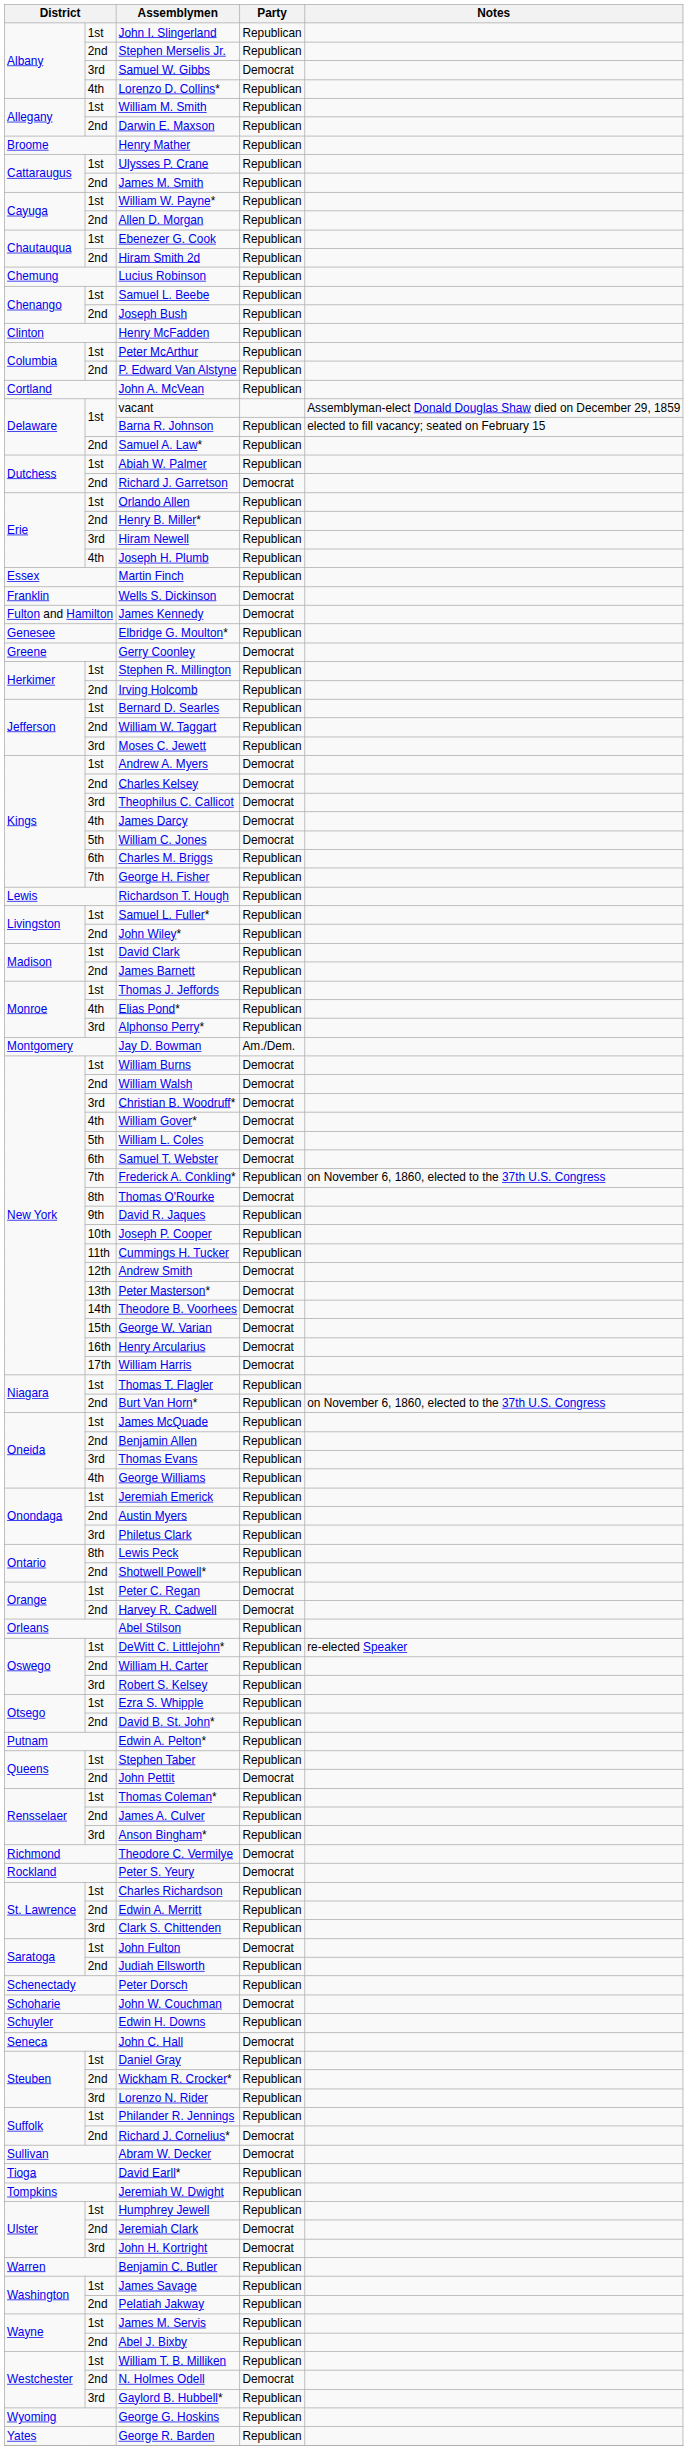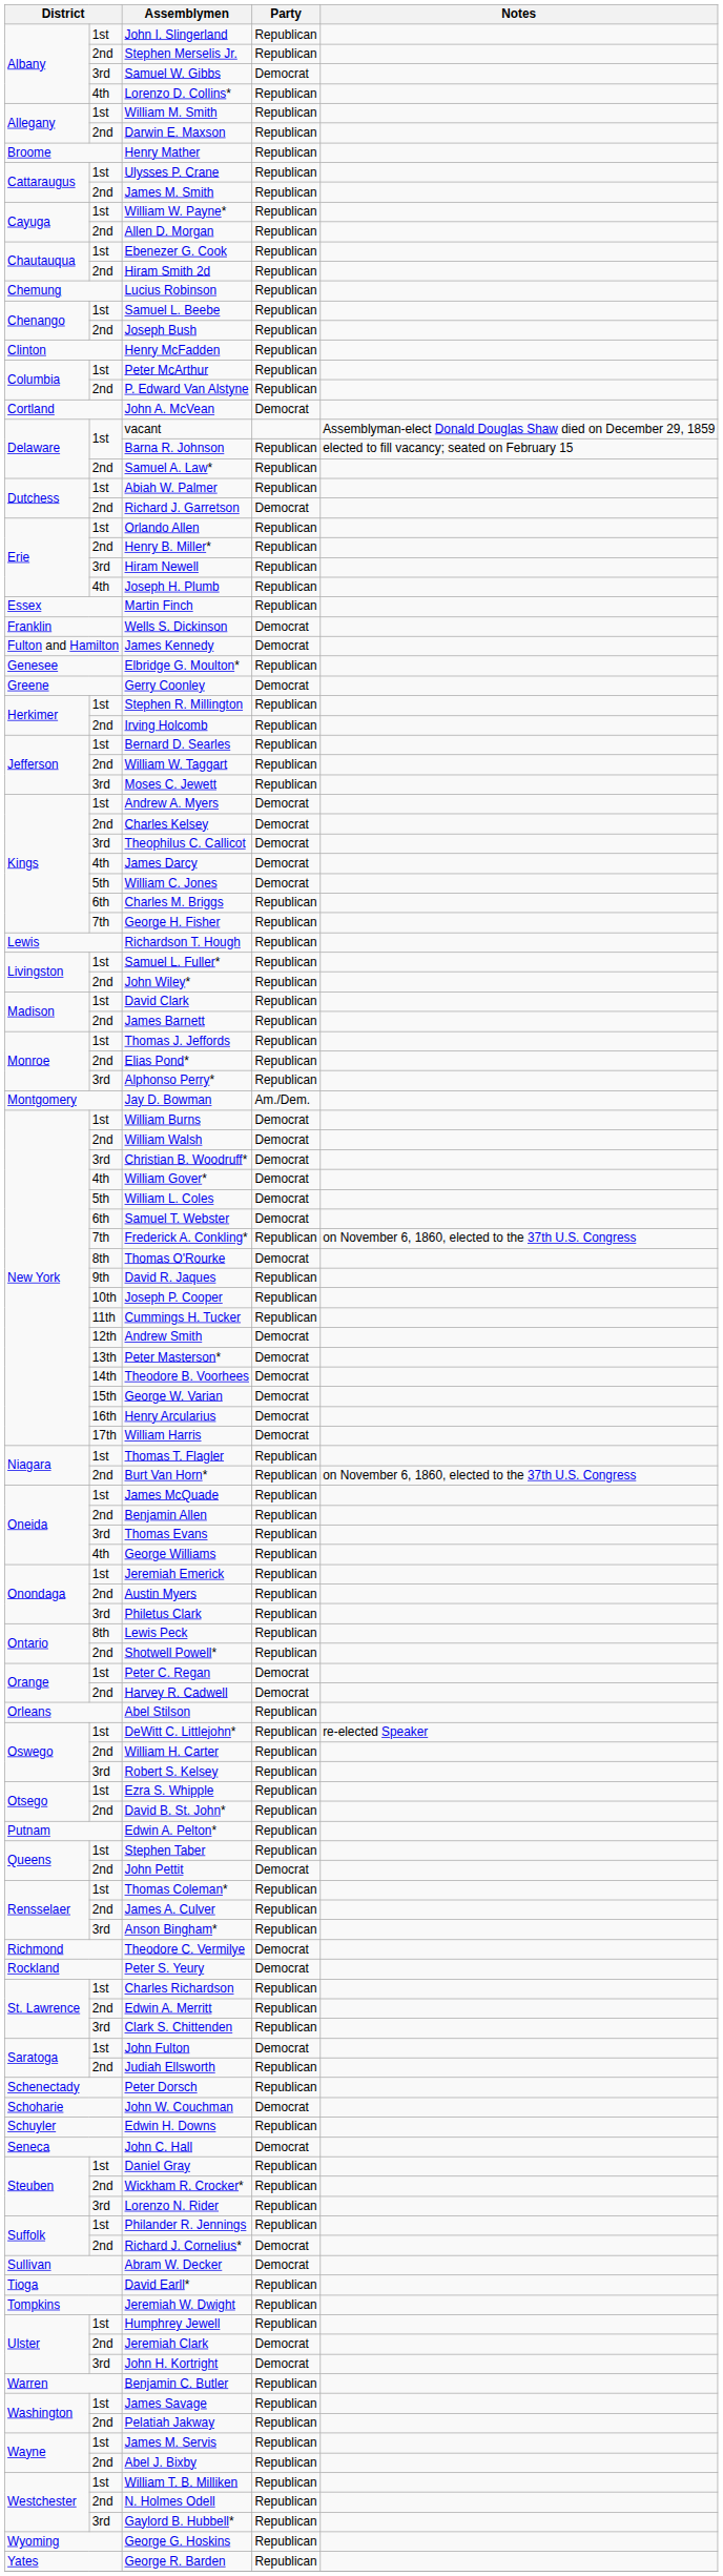 <table class=wikitable>
 <tr>
 <th colspan="2">District</th>
 <th>Assemblymen</th>
 <th>Party</th>
 <th>Notes</th>
 </tr>
 <tr>
 <td rowspan="4"><a href='#'>Albany</a></td>
 <td>1st</td>
 <td><a href='#'>John I. Slingerland</a></td>
 <td>Republican</td>
 <td></td>
 </tr>
 <tr>
 <td>2nd</td>
 <td><a href='#'>Stephen Merselis Jr.</a></td>
 <td>Republican</td>
 <td></td>
 </tr>
 <tr>
 <td>3rd</td>
 <td><a href='#'>Samuel W. Gibbs</a></td>
 <td>Democrat</td>
 <td></td>
 </tr>
 <tr>
 <td>4th</td>
 <td><a href='#'>Lorenzo D. Collins</a>*</td>
 <td>Republican</td>
 <td></td>
 </tr>
 <tr>
 <td rowspan="2"><a href='#'>Allegany</a></td>
 <td>1st</td>
 <td><a href='#'>William M. Smith</a></td>
 <td>Republican</td>
 <td></td>
 </tr>
 <tr>
 <td>2nd</td>
 <td><a href='#'>Darwin E. Maxson</a></td>
 <td>Republican</td>
 <td></td>
 </tr>
 <tr>
 <td colspan="2"><a href='#'>Broome</a></td>
 <td><a href='#'>Henry Mather</a></td>
 <td>Republican</td>
 <td></td>
 </tr>
 <tr>
 <td rowspan="2"><a href='#'>Cattaraugus</a></td>
 <td>1st</td>
 <td><a href='#'>Ulysses P. Crane</a></td>
 <td>Republican</td>
 <td></td>
 </tr>
 <tr>
 <td>2nd</td>
 <td><a href='#'>James M. Smith</a></td>
 <td>Republican</td>
 <td></td>
 </tr>
 <tr>
 <td rowspan="2"><a href='#'>Cayuga</a></td>
 <td>1st</td>
 <td><a href='#'>William W. Payne</a>*</td>
 <td>Republican</td>
 <td></td>
 </tr>
 <tr>
 <td>2nd</td>
 <td><a href='#'>Allen D. Morgan</a></td>
 <td>Republican</td>
 <td></td>
 </tr>
 <tr>
 <td rowspan="2"><a href='#'>Chautauqua</a></td>
 <td>1st</td>
 <td><a href='#'>Ebenezer G. Cook</a></td>
 <td>Republican</td>
 <td></td>
 </tr>
 <tr>
 <td>2nd</td>
 <td><a href='#'>Hiram Smith 2d</a></td>
 <td>Republican</td>
 <td></td>
 </tr>
 <tr>
 <td colspan="2"><a href='#'>Chemung</a></td>
 <td><a href='#'>Lucius Robinson</a></td>
 <td>Republican</td>
 <td></td>
 </tr>
 <tr>
 <td rowspan="2"><a href='#'>Chenango</a></td>
 <td>1st</td>
 <td><a href='#'>Samuel L. Beebe</a></td>
 <td>Republican</td>
 <td></td>
 </tr>
 <tr>
 <td>2nd</td>
 <td><a href='#'>Joseph Bush</a></td>
 <td>Republican</td>
 <td></td>
 </tr>
 <tr>
 <td colspan="2"><a href='#'>Clinton</a></td>
 <td><a href='#'>Henry McFadden</a></td>
 <td>Republican</td>
 <td></td>
 </tr>
 <tr>
 <td rowspan="2"><a href='#'>Columbia</a></td>
 <td>1st</td>
 <td><a href='#'>Peter McArthur</a></td>
 <td>Republican</td>
 <td></td>
 </tr>
 <tr>
 <td>2nd</td>
 <td><a href='#'>P. Edward Van Alstyne</a></td>
 <td>Republican</td>
 <td></td>
 </tr>
 <tr>
 <td colspan="2"><a href='#'>Cortland</a></td>
 <td><a href='#'>John A. McVean</a></td>
-<td>Republican</td>
+<td>Democrat</td>
 <td></td>
 </tr>
 <tr>
 <td rowspan="3"><a href='#'>Delaware</a></td>
 <td rowspan="2">1st</td>
 <td>vacant</td>
 <td></td>
 <td>Assemblyman-elect <a href='#'>Donald Douglas Shaw</a> died on December 29, 1859</td>
 </tr>
 <tr>
 <td><a href='#'>Barna R. Johnson</a></td>
 <td>Republican</td>
 <td>elected to fill vacancy; seated on February 15</td>
 </tr>
 <tr>
 <td>2nd</td>
 <td><a href='#'>Samuel A. Law</a>*</td>
 <td>Republican</td>
 <td></td>
 </tr>
 <tr>
 <td rowspan="2"><a href='#'>Dutchess</a></td>
 <td>1st</td>
 <td><a href='#'>Abiah W. Palmer</a></td>
 <td>Republican</td>
 <td></td>
 </tr>
 <tr>
 <td>2nd</td>
 <td><a href='#'>Richard J. Garretson</a></td>
 <td>Democrat</td>
 <td></td>
 </tr>
 <tr>
 <td rowspan="4"><a href='#'>Erie</a></td>
 <td>1st</td>
 <td><a href='#'>Orlando Allen</a></td>
 <td>Republican</td>
 <td></td>
 </tr>
 <tr>
 <td>2nd</td>
 <td><a href='#'>Henry B. Miller</a>*</td>
 <td>Republican</td>
 <td></td>
 </tr>
 <tr>
 <td>3rd</td>
 <td><a href='#'>Hiram Newell</a></td>
 <td>Republican</td>
 <td></td>
 </tr>
 <tr>
 <td>4th</td>
 <td><a href='#'>Joseph H. Plumb</a></td>
 <td>Republican</td>
 <td></td>
 </tr>
 <tr>
 <td colspan="2"><a href='#'>Essex</a></td>
 <td><a href='#'>Martin Finch</a></td>
 <td>Republican</td>
 <td></td>
 </tr>
 <tr>
 <td colspan="2"><a href='#'>Franklin</a></td>
 <td><a href='#'>Wells S. Dickinson</a></td>
 <td>Democrat</td>
 <td></td>
 </tr>
 <tr>
 <td colspan="2"><a href='#'>Fulton</a> and <a href='#'>Hamilton</a></td>
 <td><a href='#'>James Kennedy</a></td>
 <td>Democrat</td>
 <td></td>
 </tr>
 <tr>
 <td colspan="2"><a href='#'>Genesee</a></td>
 <td><a href='#'>Elbridge G. Moulton</a>*</td>
 <td>Republican</td>
 <td></td>
 </tr>
 <tr>
 <td colspan="2"><a href='#'>Greene</a></td>
 <td><a href='#'>Gerry Coonley</a></td>
 <td>Democrat</td>
 <td></td>
 </tr>
 <tr>
 <td rowspan="2"><a href='#'>Herkimer</a></td>
 <td>1st</td>
 <td><a href='#'>Stephen R. Millington</a></td>
 <td>Republican</td>
 <td></td>
 </tr>
 <tr>
 <td>2nd</td>
 <td><a href='#'>Irving Holcomb</a></td>
 <td>Republican</td>
 <td></td>
 </tr>
 <tr>
 <td rowspan="3"><a href='#'>Jefferson</a></td>
 <td>1st</td>
 <td><a href='#'>Bernard D. Searles</a></td>
 <td>Republican</td>
 <td></td>
 </tr>
 <tr>
 <td>2nd</td>
 <td><a href='#'>William W. Taggart</a></td>
 <td>Republican</td>
 <td></td>
 </tr>
 <tr>
 <td>3rd</td>
 <td><a href='#'>Moses C. Jewett</a></td>
 <td>Republican</td>
 <td></td>
 </tr>
 <tr>
 <td rowspan="7"><a href='#'>Kings</a></td>
 <td>1st</td>
 <td><a href='#'>Andrew A. Myers</a></td>
 <td>Democrat</td>
 <td></td>
 </tr>
 <tr>
 <td>2nd</td>
 <td><a href='#'>Charles Kelsey</a></td>
 <td>Democrat</td>
 <td></td>
 </tr>
 <tr>
 <td>3rd</td>
 <td><a href='#'>Theophilus C. Callicot</a></td>
 <td>Democrat</td>
 <td></td>
 </tr>
 <tr>
 <td>4th</td>
 <td><a href='#'>James Darcy</a></td>
 <td>Democrat</td>
 <td></td>
 </tr>
 <tr>
 <td>5th</td>
 <td><a href='#'>William C. Jones</a></td>
 <td>Democrat</td>
 <td></td>
 </tr>
 <tr>
 <td>6th</td>
 <td><a href='#'>Charles M. Briggs</a></td>
 <td>Republican</td>
 <td></td>
 </tr>
 <tr>
 <td>7th</td>
 <td><a href='#'>George H. Fisher</a></td>
 <td>Republican</td>
 <td></td>
 </tr>
 <tr>
 <td colspan="2"><a href='#'>Lewis</a></td>
 <td><a href='#'>Richardson T. Hough</a></td>
 <td>Republican</td>
 <td></td>
 </tr>
 <tr>
 <td rowspan="2"><a href='#'>Livingston</a></td>
 <td>1st</td>
 <td><a href='#'>Samuel L. Fuller</a>*</td>
 <td>Republican</td>
 <td></td>
 </tr>
 <tr>
 <td>2nd</td>
 <td><a href='#'>John Wiley</a>*</td>
 <td>Republican</td>
 <td></td>
 </tr>
 <tr>
 <td rowspan="2"><a href='#'>Madison</a></td>
 <td>1st</td>
 <td><a href='#'>David Clark</a></td>
 <td>Republican</td>
 <td></td>
 </tr>
 <tr>
 <td>2nd</td>
 <td><a href='#'>James Barnett</a></td>
 <td>Republican</td>
 <td></td>
 </tr>
 <tr>
 <td rowspan="3"><a href='#'>Monroe</a></td>
 <td>1st</td>
 <td><a href='#'>Thomas J. Jeffords</a></td>
 <td>Republican</td>
 <td></td>
 </tr>
 <tr>
-<td>4th</td>
+<td>2nd</td>
 <td><a href='#'>Elias Pond</a>*</td>
 <td>Republican</td>
 <td></td>
 </tr>
 <tr>
 <td>3rd</td>
 <td><a href='#'>Alphonso Perry</a>*</td>
 <td>Republican</td>
 <td></td>
 </tr>
 <tr>
 <td colspan="2"><a href='#'>Montgomery</a></td>
 <td><a href='#'>Jay D. Bowman</a></td>
 <td>Am./Dem.</td>
 <td></td>
 </tr>
 <tr>
 <td rowspan="17"><a href='#'>New York</a></td>
 <td>1st</td>
 <td><a href='#'>William Burns</a></td>
 <td>Democrat</td>
 <td></td>
 </tr>
 <tr>
 <td>2nd</td>
 <td><a href='#'>William Walsh</a></td>
 <td>Democrat</td>
 <td></td>
 </tr>
 <tr>
 <td>3rd</td>
 <td><a href='#'>Christian B. Woodruff</a>*</td>
 <td>Democrat</td>
 <td></td>
 </tr>
 <tr>
 <td>4th</td>
 <td><a href='#'>William Gover</a>*</td>
 <td>Democrat</td>
 <td></td>
 </tr>
 <tr>
 <td>5th</td>
 <td><a href='#'>William L. Coles</a></td>
 <td>Democrat</td>
 <td></td>
 </tr>
 <tr>
 <td>6th</td>
 <td><a href='#'>Samuel T. Webster</a></td>
 <td>Democrat</td>
 <td></td>
 </tr>
 <tr>
 <td>7th</td>
 <td><a href='#'>Frederick A. Conkling</a>*</td>
 <td>Republican</td>
 <td>on November 6, 1860, elected to the <a href='#'>37th U.S. Congress</a></td>
 </tr>
 <tr>
 <td>8th</td>
 <td><a href='#'>Thomas O'Rourke</a></td>
 <td>Democrat</td>
 <td></td>
 </tr>
 <tr>
 <td>9th</td>
 <td><a href='#'>David R. Jaques</a></td>
 <td>Republican</td>
 <td></td>
 </tr>
 <tr>
 <td>10th</td>
 <td><a href='#'>Joseph P. Cooper</a></td>
 <td>Republican</td>
 <td></td>
 </tr>
 <tr>
 <td>11th</td>
 <td><a href='#'>Cummings H. Tucker</a></td>
 <td>Republican</td>
 <td></td>
 </tr>
 <tr>
 <td>12th</td>
 <td><a href='#'>Andrew Smith</a></td>
 <td>Democrat</td>
 <td></td>
 </tr>
 <tr>
 <td>13th</td>
 <td><a href='#'>Peter Masterson</a>*</td>
 <td>Democrat</td>
 <td></td>
 </tr>
 <tr>
 <td>14th</td>
 <td><a href='#'>Theodore B. Voorhees</a></td>
 <td>Democrat</td>
 <td></td>
 </tr>
 <tr>
 <td>15th</td>
 <td><a href='#'>George W. Varian</a></td>
 <td>Democrat</td>
 <td></td>
 </tr>
 <tr>
 <td>16th</td>
 <td><a href='#'>Henry Arcularius</a></td>
 <td>Democrat</td>
 <td></td>
 </tr>
 <tr>
 <td>17th</td>
 <td><a href='#'>William Harris</a></td>
 <td>Democrat</td>
 <td></td>
 </tr>
 <tr>
 <td rowspan="2"><a href='#'>Niagara</a></td>
 <td>1st</td>
 <td><a href='#'>Thomas T. Flagler</a></td>
 <td>Republican</td>
 <td></td>
 </tr>
 <tr>
 <td>2nd</td>
 <td><a href='#'>Burt Van Horn</a>*</td>
 <td>Republican</td>
 <td>on November 6, 1860, elected to the <a href='#'>37th U.S. Congress</a></td>
 </tr>
 <tr>
 <td rowspan="4"><a href='#'>Oneida</a></td>
 <td>1st</td>
 <td><a href='#'>James McQuade</a></td>
 <td>Republican</td>
 <td></td>
 </tr>
 <tr>
 <td>2nd</td>
 <td><a href='#'>Benjamin Allen</a></td>
 <td>Republican</td>
 <td></td>
 </tr>
 <tr>
 <td>3rd</td>
 <td><a href='#'>Thomas Evans</a></td>
 <td>Republican</td>
 <td></td>
 </tr>
 <tr>
 <td>4th</td>
 <td><a href='#'>George Williams</a></td>
 <td>Republican</td>
 <td></td>
 </tr>
 <tr>
 <td rowspan="3"><a href='#'>Onondaga</a></td>
 <td>1st</td>
 <td><a href='#'>Jeremiah Emerick</a></td>
 <td>Republican</td>
 <td></td>
 </tr>
 <tr>
 <td>2nd</td>
 <td><a href='#'>Austin Myers</a></td>
 <td>Republican</td>
 <td></td>
 </tr>
 <tr>
 <td>3rd</td>
 <td><a href='#'>Philetus Clark</a></td>
 <td>Republican</td>
 <td></td>
 </tr>
 <tr>
 <td rowspan="2"><a href='#'>Ontario</a></td>
 <td>8th</td>
 <td><a href='#'>Lewis Peck</a></td>
 <td>Republican</td>
 <td></td>
 </tr>
 <tr>
 <td>2nd</td>
 <td><a href='#'>Shotwell Powell</a>*</td>
 <td>Republican</td>
 <td></td>
 </tr>
 <tr>
 <td rowspan="2"><a href='#'>Orange</a></td>
 <td>1st</td>
 <td><a href='#'>Peter C. Regan</a></td>
 <td>Democrat</td>
 <td></td>
 </tr>
 <tr>
 <td>2nd</td>
 <td><a href='#'>Harvey R. Cadwell</a></td>
 <td>Democrat</td>
 <td></td>
 </tr>
 <tr>
 <td colspan="2"><a href='#'>Orleans</a></td>
 <td><a href='#'>Abel Stilson</a></td>
 <td>Republican</td>
 <td></td>
 </tr>
 <tr>
 <td rowspan="3"><a href='#'>Oswego</a></td>
 <td>1st</td>
 <td><a href='#'>DeWitt C. Littlejohn</a>*</td>
 <td>Republican</td>
 <td>re-elected <a href='#'>Speaker</a></td>
 </tr>
 <tr>
 <td>2nd</td>
 <td><a href='#'>William H. Carter</a></td>
 <td>Republican</td>
 <td></td>
 </tr>
 <tr>
 <td>3rd</td>
 <td><a href='#'>Robert S. Kelsey</a></td>
 <td>Republican</td>
 <td></td>
 </tr>
 <tr>
 <td rowspan="2"><a href='#'>Otsego</a></td>
 <td>1st</td>
 <td><a href='#'>Ezra S. Whipple</a></td>
 <td>Republican</td>
 <td></td>
 </tr>
 <tr>
 <td>2nd</td>
 <td><a href='#'>David B. St. John</a>*</td>
 <td>Republican</td>
 <td></td>
 </tr>
 <tr>
 <td colspan="2"><a href='#'>Putnam</a></td>
 <td><a href='#'>Edwin A. Pelton</a>*</td>
 <td>Republican</td>
 <td></td>
 </tr>
 <tr>
 <td rowspan="2"><a href='#'>Queens</a></td>
 <td>1st</td>
 <td><a href='#'>Stephen Taber</a></td>
 <td>Republican</td>
 <td></td>
 </tr>
 <tr>
 <td>2nd</td>
 <td><a href='#'>John Pettit</a></td>
 <td>Democrat</td>
 <td></td>
 </tr>
 <tr>
 <td rowspan="3"><a href='#'>Rensselaer</a></td>
 <td>1st</td>
 <td><a href='#'>Thomas Coleman</a>*</td>
 <td>Republican</td>
 <td></td>
 </tr>
 <tr>
 <td>2nd</td>
 <td><a href='#'>James A. Culver</a></td>
 <td>Republican</td>
 <td></td>
 </tr>
 <tr>
 <td>3rd</td>
 <td><a href='#'>Anson Bingham</a>*</td>
 <td>Republican</td>
 <td></td>
 </tr>
 <tr>
 <td colspan="2"><a href='#'>Richmond</a></td>
 <td><a href='#'>Theodore C. Vermilye</a></td>
 <td>Democrat</td>
 <td></td>
 </tr>
 <tr>
 <td colspan="2"><a href='#'>Rockland</a></td>
 <td><a href='#'>Peter S. Yeury</a></td>
 <td>Democrat</td>
 <td></td>
 </tr>
 <tr>
 <td rowspan="3"><a href='#'>St. Lawrence</a></td>
 <td>1st</td>
 <td><a href='#'>Charles Richardson</a></td>
 <td>Republican</td>
 <td></td>
 </tr>
 <tr>
 <td>2nd</td>
 <td><a href='#'>Edwin A. Merritt</a></td>
 <td>Republican</td>
 <td></td>
 </tr>
 <tr>
 <td>3rd</td>
 <td><a href='#'>Clark S. Chittenden</a></td>
 <td>Republican</td>
 <td></td>
 </tr>
 <tr>
 <td rowspan="2"><a href='#'>Saratoga</a></td>
 <td>1st</td>
 <td><a href='#'>John Fulton</a></td>
 <td>Democrat</td>
 <td></td>
 </tr>
 <tr>
 <td>2nd</td>
 <td><a href='#'>Judiah Ellsworth</a></td>
 <td>Republican</td>
 <td></td>
 </tr>
 <tr>
 <td colspan="2"><a href='#'>Schenectady</a></td>
 <td><a href='#'>Peter Dorsch</a></td>
 <td>Republican</td>
 <td></td>
 </tr>
 <tr>
 <td colspan="2"><a href='#'>Schoharie</a></td>
 <td><a href='#'>John W. Couchman</a></td>
 <td>Democrat</td>
 <td></td>
 </tr>
 <tr>
 <td colspan="2"><a href='#'>Schuyler</a></td>
 <td><a href='#'>Edwin H. Downs</a></td>
 <td>Republican</td>
 <td></td>
 </tr>
 <tr>
 <td colspan="2"><a href='#'>Seneca</a></td>
 <td><a href='#'>John C. Hall</a></td>
 <td>Democrat</td>
 <td></td>
 </tr>
 <tr>
 <td rowspan="3"><a href='#'>Steuben</a></td>
 <td>1st</td>
 <td><a href='#'>Daniel Gray</a></td>
 <td>Republican</td>
 <td></td>
 </tr>
 <tr>
 <td>2nd</td>
 <td><a href='#'>Wickham R. Crocker</a>*</td>
 <td>Republican</td>
 <td></td>
 </tr>
 <tr>
 <td>3rd</td>
 <td><a href='#'>Lorenzo N. Rider</a></td>
 <td>Republican</td>
 <td></td>
 </tr>
 <tr>
 <td rowspan="2"><a href='#'>Suffolk</a></td>
 <td>1st</td>
 <td><a href='#'>Philander R. Jennings</a></td>
 <td>Republican</td>
 <td></td>
 </tr>
 <tr>
 <td>2nd</td>
 <td><a href='#'>Richard J. Cornelius</a>*</td>
 <td>Democrat</td>
 <td></td>
 </tr>
 <tr>
 <td colspan="2"><a href='#'>Sullivan</a></td>
 <td><a href='#'>Abram W. Decker</a></td>
 <td>Democrat</td>
 <td></td>
 </tr>
 <tr>
 <td colspan="2"><a href='#'>Tioga</a></td>
 <td><a href='#'>David Earll</a>*</td>
 <td>Republican</td>
 <td></td>
 </tr>
 <tr>
 <td colspan="2"><a href='#'>Tompkins</a></td>
 <td><a href='#'>Jeremiah W. Dwight</a></td>
 <td>Republican</td>
 <td></td>
 </tr>
 <tr>
 <td rowspan="3"><a href='#'>Ulster</a></td>
 <td>1st</td>
 <td><a href='#'>Humphrey Jewell</a></td>
 <td>Republican</td>
 <td></td>
 </tr>
 <tr>
 <td>2nd</td>
 <td><a href='#'>Jeremiah Clark</a></td>
 <td>Democrat</td>
 <td></td>
 </tr>
 <tr>
 <td>3rd</td>
 <td><a href='#'>John H. Kortright</a></td>
 <td>Democrat</td>
 <td></td>
 </tr>
 <tr>
 <td colspan="2"><a href='#'>Warren</a></td>
 <td><a href='#'>Benjamin C. Butler</a></td>
 <td>Republican</td>
 <td></td>
 </tr>
 <tr>
 <td rowspan="2"><a href='#'>Washington</a></td>
 <td>1st</td>
 <td><a href='#'>James Savage</a></td>
 <td>Republican</td>
 <td></td>
 </tr>
 <tr>
 <td>2nd</td>
 <td><a href='#'>Pelatiah Jakway</a></td>
 <td>Republican</td>
 <td></td>
 </tr>
 <tr>
 <td rowspan="2"><a href='#'>Wayne</a></td>
 <td>1st</td>
 <td><a href='#'>James M. Servis</a></td>
 <td>Republican</td>
 <td></td>
 </tr>
 <tr>
 <td>2nd</td>
 <td><a href='#'>Abel J. Bixby</a></td>
 <td>Republican</td>
 <td></td>
 </tr>
 <tr>
 <td rowspan="3"><a href='#'>Westchester</a></td>
 <td>1st</td>
 <td><a href='#'>William T. B. Milliken</a></td>
 <td>Republican</td>
 <td></td>
 </tr>
 <tr>
 <td>2nd</td>
 <td><a href='#'>N. Holmes Odell</a></td>
-<td>Democrat</td>
+<td>Republican</td>
 <td></td>
 </tr>
 <tr>
 <td>3rd</td>
 <td><a href='#'>Gaylord B. Hubbell</a>*</td>
 <td>Republican</td>
 <td></td>
 </tr>
 <tr>
 <td colspan="2"><a href='#'>Wyoming</a></td>
 <td><a href='#'>George G. Hoskins</a></td>
 <td>Republican</td>
 <td></td>
 </tr>
 <tr>
 <td colspan="2"><a href='#'>Yates</a></td>
 <td><a href='#'>George R. Barden</a></td>
 <td>Republican</td>
 <td></td>
 </tr>
 <tr>
 </tr>
 </table>
